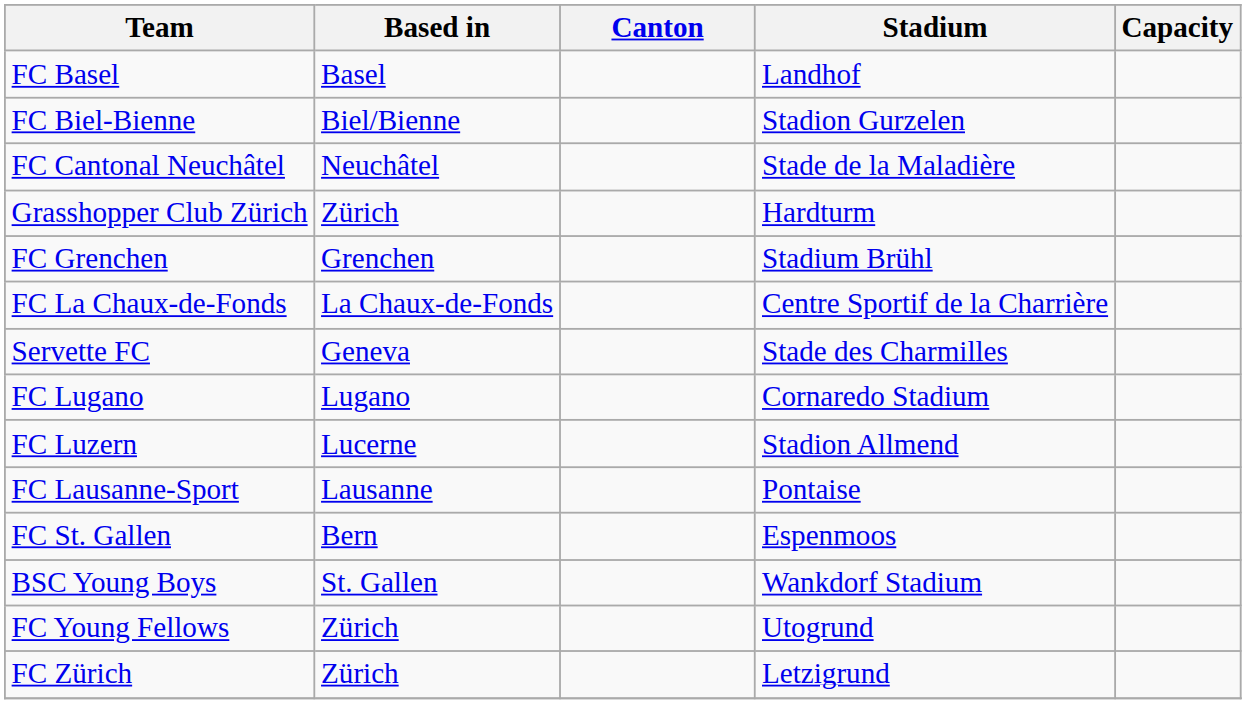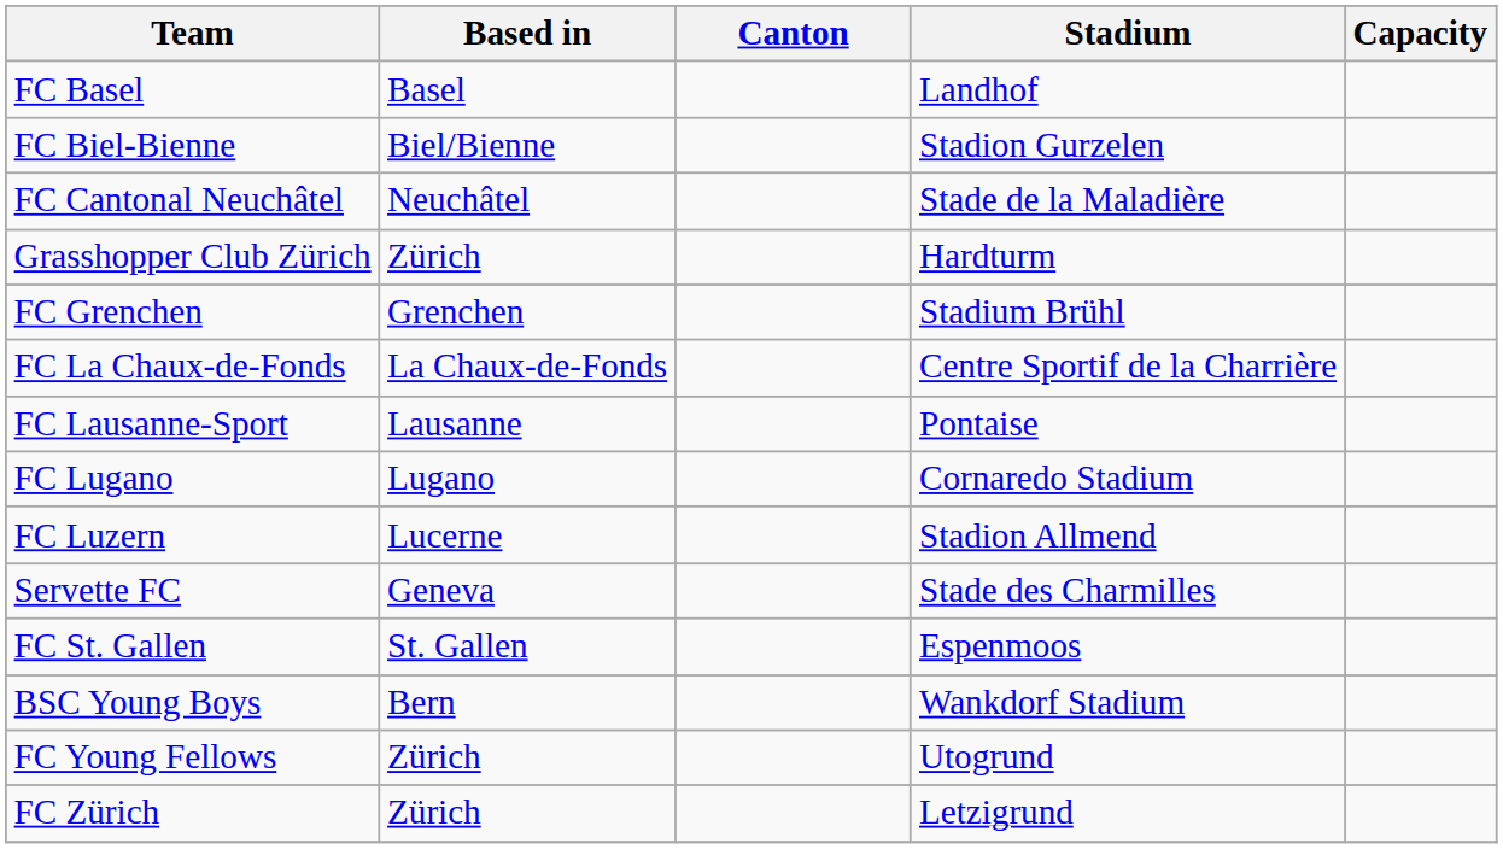 <table class="wikitable sortable" style="text-align: left;">
 <tr>
 <th>Team</th>
 <th>Based in</th>
 <th width="100"><a href='#'>Canton</a></th>
 <th>Stadium</th>
 <th>Capacity</th>
 </tr>
 <tr>
 <td><a href='#'>FC Basel</a></td>
 <td><a href='#'>Basel</a></td>
 <td></td>
 <td><a href='#'>Landhof</a></td>
 <td></td>
 </tr>
 <tr>
 <td><a href='#'>FC Biel-Bienne</a></td>
 <td><a href='#'>Biel/Bienne</a></td>
 <td></td>
 <td><a href='#'>Stadion Gurzelen</a></td>
 <td></td>
 </tr>
 <tr>
 <td><a href='#'>FC Cantonal Neuchâtel</a></td>
 <td><a href='#'>Neuchâtel</a></td>
 <td></td>
 <td><a href='#'>Stade de la Maladière</a></td>
 <td></td>
 </tr>
 <tr>
 <td><a href='#'>Grasshopper Club Zürich</a></td>
 <td><a href='#'>Zürich</a></td>
 <td></td>
 <td><a href='#'>Hardturm</a></td>
 <td></td>
 </tr>
 <tr>
 <td><a href='#'>FC Grenchen</a></td>
 <td><a href='#'>Grenchen</a></td>
 <td></td>
 <td><a href='#'>Stadium Brühl</a></td>
 <td></td>
 </tr>
 <tr>
 <td><a href='#'>FC La Chaux-de-Fonds</a></td>
 <td><a href='#'>La Chaux-de-Fonds</a></td>
 <td></td>
 <td><a href='#'>Centre Sportif de la Charrière</a></td>
 <td></td>
 </tr>
 <tr>
-<td><a href='#'>Servette FC</a></td>
-<td><a href='#'>Geneva</a></td>
+<td><a href='#'>FC Lausanne-Sport</a></td>
+<td><a href='#'>Lausanne</a></td>
 <td></td>
-<td><a href='#'>Stade des Charmilles</a></td>
+<td><a href='#'>Pontaise</a></td>
 <td></td>
 </tr>
 <tr>
 <td><a href='#'>FC Lugano</a></td>
 <td><a href='#'>Lugano</a></td>
 <td></td>
 <td><a href='#'>Cornaredo Stadium</a></td>
 <td></td>
 </tr>
 <tr>
 <td><a href='#'>FC Luzern</a></td>
 <td><a href='#'>Lucerne</a></td>
 <td></td>
 <td><a href='#'>Stadion Allmend</a></td>
 <td></td>
 </tr>
 <tr>
-<td><a href='#'>FC Lausanne-Sport</a></td>
-<td><a href='#'>Lausanne</a></td>
+<td><a href='#'>Servette FC</a></td>
+<td><a href='#'>Geneva</a></td>
 <td></td>
-<td><a href='#'>Pontaise</a></td>
+<td><a href='#'>Stade des Charmilles</a></td>
 <td></td>
 </tr>
 <tr>
 <td><a href='#'>FC St. Gallen</a></td>
-<td><a href='#'>Bern</a></td>
+<td><a href='#'>St. Gallen</a></td>
 <td></td>
 <td><a href='#'>Espenmoos</a></td>
 <td></td>
 </tr>
 <tr>
 <td><a href='#'>BSC Young Boys</a></td>
-<td><a href='#'>St. Gallen</a></td>
+<td><a href='#'>Bern</a></td>
 <td></td>
 <td><a href='#'>Wankdorf Stadium</a></td>
 <td></td>
 </tr>
 <tr>
 <td><a href='#'>FC Young Fellows</a></td>
 <td><a href='#'>Zürich</a></td>
 <td></td>
 <td><a href='#'>Utogrund</a></td>
 <td></td>
 </tr>
 <tr>
 <td><a href='#'>FC Zürich</a></td>
 <td><a href='#'>Zürich</a></td>
 <td></td>
 <td><a href='#'>Letzigrund</a></td>
 <td></td>
 </tr>
 <tr>
 </tr>
 </table>
